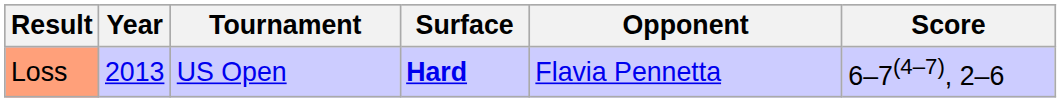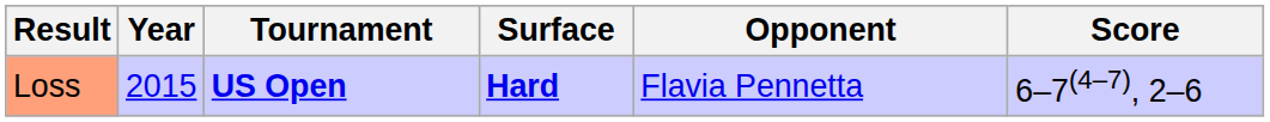 <table class="sortable wikitable">
 <tr>
 <th>Result</th>
 <th>Year</th>
 <th style="width:130px">Tournament</th>
 <th style="width:70px">Surface</th>
 <th style="width:180px">Opponent</th>
 <th style="width:120px">Score</th>
 </tr>
 <tr style="background:#ccf;">
 <td bgcolor=FFA07A>Loss</td>
-<td><a href='#'>2013</a></td>
-<td><a href='#'>US Open</a></td>
+<td><a href='#'>2015</a></td>
+<td><strong><a href='#'>US Open</a></strong></td>
 <td><strong><a href='#'>Hard</a></strong></td>
 <td> <a href='#'>Flavia Pennetta</a></td>
 <td>6–7<sup>(4–7)</sup>, 2–6</td>
 </tr>
 </table>
